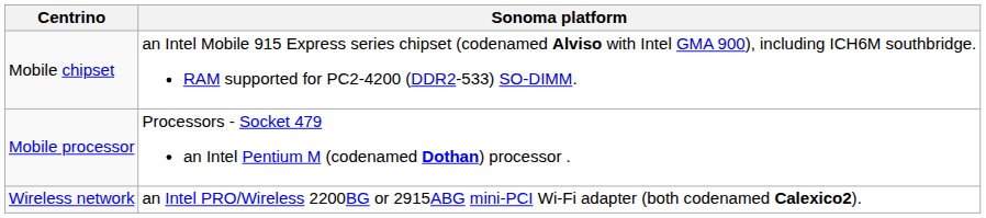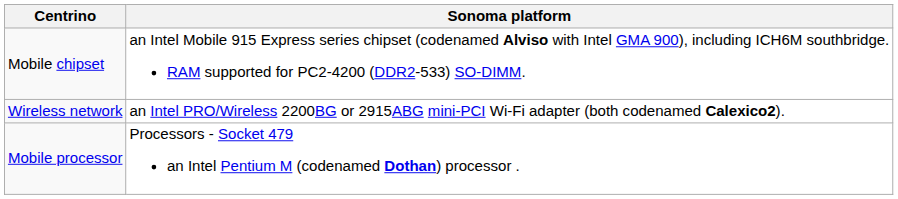 <table class="wikitable">
 <tr>
 <th>Centrino</th>
 <th>Sonoma platform</th>
 </tr>
 <tr>
 <td>Mobile <a href='#'>chipset</a></td>
 <td style="background:white">an Intel Mobile 915 Express series chipset (codenamed <strong>Alviso</strong> with Intel <a href='#'>GMA 900</a>), including ICH6M southbridge.<br><ul><li><a href='#'>RAM</a> supported for PC2-4200 (<a href='#'>DDR2</a>-533) <a href='#'>SO-DIMM</a>.</li></ul></td>
 </tr>
 <tr>
+<td><a href='#'>Wireless network</a></td>
+<td style="background:white">an <a href='#'>Intel PRO/Wireless</a> 2200<a href='#'>BG</a> or 2915<a href='#'>ABG</a> <a href='#'>mini-PCI</a> Wi-Fi adapter (both codenamed <strong>Calexico2</strong>).</td>
+</tr>
+<tr>
 <td><a href='#'>Mobile processor</a></td>
 <td style="background:white">Processors - <a href='#'>Socket 479</a><br><ul><li>an Intel <a href='#'>Pentium M</a> (codenamed <strong><a href='#'>Dothan</a></strong>) processor .</li></ul></td>
 </tr>
-<tr>
-<td><a href='#'>Wireless network</a></td>
-<td style="background:white">an <a href='#'>Intel PRO/Wireless</a> 2200<a href='#'>BG</a> or 2915<a href='#'>ABG</a> <a href='#'>mini-PCI</a> Wi-Fi adapter (both codenamed <strong>Calexico2</strong>).</td>
-</tr>
 </table>
